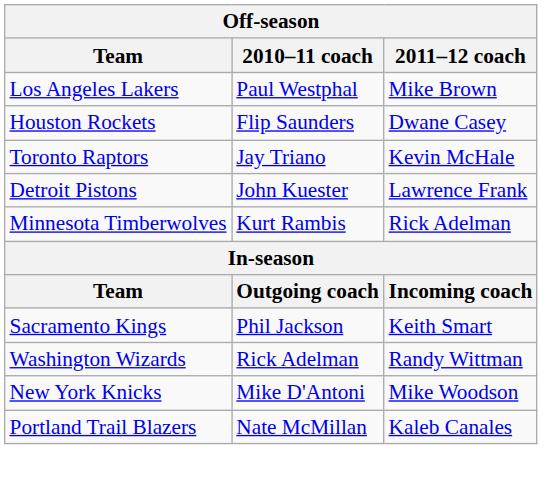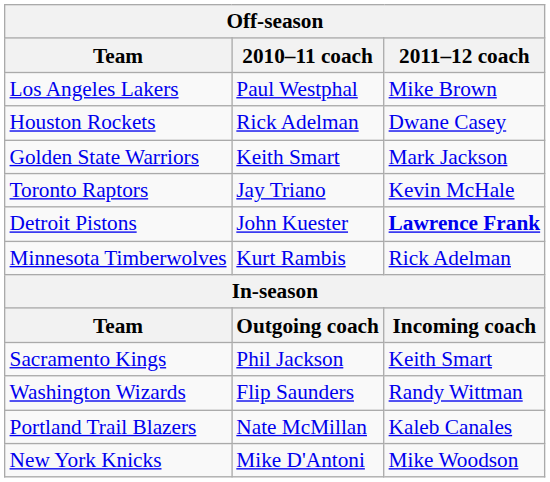 <table class="wikitable">
 <tr>
 <th colspan="3">Off-season</th>
 </tr>
 <tr>
 <th>Team</th>
 <th>2010–11 coach</th>
 <th>2011–12 coach</th>
 </tr>
 <tr>
 <td><a href='#'>Los Angeles Lakers</a></td>
 <td><a href='#'>Paul Westphal</a></td>
 <td><a href='#'>Mike Brown</a></td>
 </tr>
 <tr>
 <td><a href='#'>Houston Rockets</a></td>
-<td><a href='#'>Flip Saunders</a></td>
+<td><a href='#'>Rick Adelman</a></td>
 <td><a href='#'>Dwane Casey</a></td>
+</tr>
+<tr>
+<td><a href='#'>Golden State Warriors</a></td>
+<td><a href='#'>Keith Smart</a></td>
+<td><a href='#'>Mark Jackson</a></td>
 </tr>
 <tr>
 <td><a href='#'>Toronto Raptors</a></td>
 <td><a href='#'>Jay Triano</a></td>
 <td><a href='#'>Kevin McHale</a></td>
 </tr>
 <tr>
 <td><a href='#'>Detroit Pistons</a></td>
 <td><a href='#'>John Kuester</a></td>
-<td><a href='#'>Lawrence Frank</a></td>
+<td><strong><a href='#'>Lawrence Frank</a></strong></td>
 </tr>
 <tr>
 <td><a href='#'>Minnesota Timberwolves</a></td>
 <td><a href='#'>Kurt Rambis</a></td>
 <td><a href='#'>Rick Adelman</a></td>
 </tr>
 <tr>
 <th colspan="3">In-season</th>
 </tr>
 <tr>
 <th>Team</th>
 <th>Outgoing coach</th>
 <th>Incoming coach</th>
 </tr>
 <tr>
 <td><a href='#'>Sacramento Kings</a></td>
 <td><a href='#'>Phil Jackson</a></td>
 <td><a href='#'>Keith Smart</a></td>
 </tr>
 <tr>
 <td><a href='#'>Washington Wizards</a></td>
-<td><a href='#'>Rick Adelman</a></td>
+<td><a href='#'>Flip Saunders</a></td>
 <td><a href='#'>Randy Wittman</a></td>
+</tr>
+<tr>
+<td><a href='#'>Portland Trail Blazers</a></td>
+<td><a href='#'>Nate McMillan</a></td>
+<td><a href='#'>Kaleb Canales</a></td>
 </tr>
 <tr>
 <td><a href='#'>New York Knicks</a></td>
 <td><a href='#'>Mike D'Antoni</a></td>
 <td><a href='#'>Mike Woodson</a></td>
 </tr>
-<tr>
-<td><a href='#'>Portland Trail Blazers</a></td>
-<td><a href='#'>Nate McMillan</a></td>
-<td><a href='#'>Kaleb Canales</a></td>
-</tr>
 </table>
